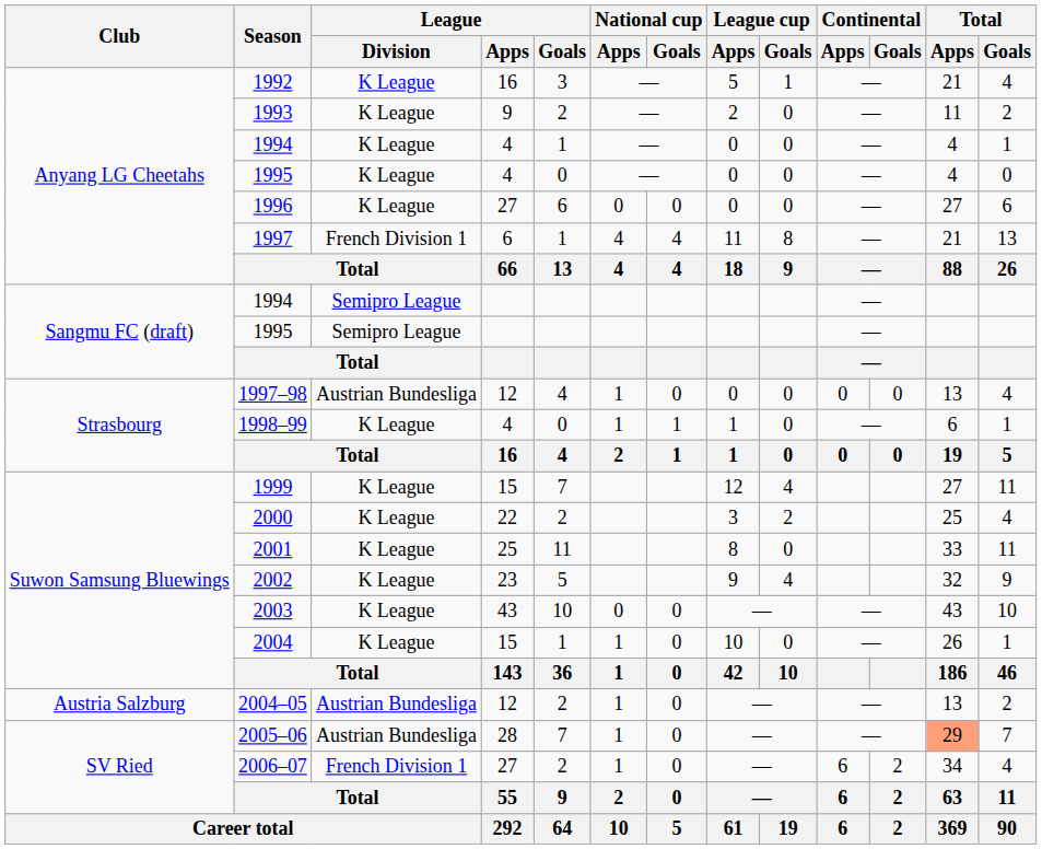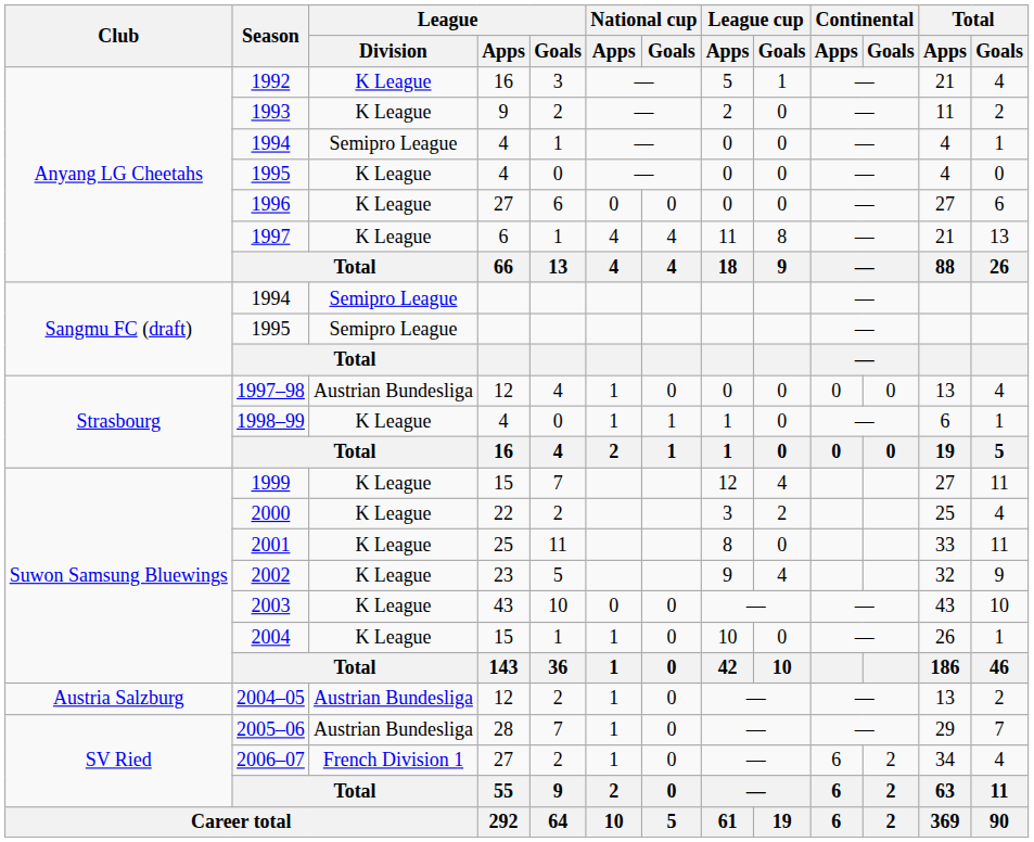 <table class="wikitable" style="text-align:center">
 <tr>
 <th rowspan=2>Club</th>
 <th rowspan=2>Season</th>
 <th colspan=3>League</th>
 <th colspan=2>National cup</th>
 <th colspan=2>League cup</th>
 <th colspan=2>Continental</th>
 <th colspan=2>Total</th>
 </tr>
 <tr>
 <th>Division</th>
 <th>Apps</th>
 <th>Goals</th>
 <th>Apps</th>
 <th>Goals</th>
 <th>Apps</th>
 <th>Goals</th>
 <th>Apps</th>
 <th>Goals</th>
 <th>Apps</th>
 <th>Goals</th>
 </tr>
 <tr>
 <td rowspan="7"><a href='#'>Anyang LG Cheetahs</a></td>
 <td><a href='#'>1992</a></td>
 <td><a href='#'>K League</a></td>
 <td>16</td>
 <td>3</td>
 <td colspan="2">—</td>
 <td>5</td>
 <td>1</td>
 <td colspan="2">—</td>
 <td>21</td>
 <td>4</td>
 </tr>
 <tr>
 <td><a href='#'>1993</a></td>
 <td>K League</td>
 <td>9</td>
 <td>2</td>
 <td colspan="2">—</td>
 <td>2</td>
 <td>0</td>
 <td colspan="2">—</td>
 <td>11</td>
 <td>2</td>
 </tr>
 <tr>
 <td><a href='#'>1994</a></td>
-<td>K League</td>
+<td>Semipro League</td>
 <td>4</td>
 <td>1</td>
 <td colspan="2">—</td>
 <td>0</td>
 <td>0</td>
 <td colspan="2">—</td>
 <td>4</td>
 <td>1</td>
 </tr>
 <tr>
 <td><a href='#'>1995</a></td>
 <td>K League</td>
 <td>4</td>
 <td>0</td>
 <td colspan="2">—</td>
 <td>0</td>
 <td>0</td>
 <td colspan="2">—</td>
 <td>4</td>
 <td>0</td>
 </tr>
 <tr>
 <td><a href='#'>1996</a></td>
 <td>K League</td>
 <td>27</td>
 <td>6</td>
 <td>0</td>
 <td>0</td>
 <td>0</td>
 <td>0</td>
 <td colspan="2">—</td>
 <td>27</td>
 <td>6</td>
 </tr>
 <tr>
 <td><a href='#'>1997</a></td>
-<td>French Division 1</td>
+<td>K League</td>
 <td>6</td>
 <td>1</td>
 <td>4</td>
 <td>4</td>
 <td>11</td>
 <td>8</td>
 <td colspan="2">—</td>
 <td>21</td>
 <td>13</td>
 </tr>
 <tr>
 <th colspan="2">Total</th>
 <th>66</th>
 <th>13</th>
 <th>4</th>
 <th>4</th>
 <th>18</th>
 <th>9</th>
 <th colspan="2">—</th>
 <th>88</th>
 <th>26</th>
 </tr>
 <tr>
 <td rowspan=3><a href='#'>Sangmu FC</a> (<a href='#'>draft</a>)</td>
 <td>1994</td>
 <td><a href='#'>Semipro League</a></td>
 <td></td>
 <td></td>
 <td></td>
 <td></td>
 <td></td>
 <td></td>
 <td colspan=2>—</td>
 <td></td>
 <td></td>
 </tr>
 <tr>
 <td>1995</td>
 <td>Semipro League</td>
 <td></td>
 <td></td>
 <td></td>
 <td></td>
 <td></td>
 <td></td>
 <td colspan=2>—</td>
 <td></td>
 <td></td>
 </tr>
 <tr>
 <th colspan=2>Total</th>
 <th></th>
 <th></th>
 <th></th>
 <th></th>
 <th></th>
 <th></th>
 <th colspan=2>—</th>
 <th></th>
 <th></th>
 </tr>
 <tr>
 <td rowspan="3"><a href='#'>Strasbourg</a></td>
 <td><a href='#'>1997–98</a></td>
 <td>Austrian Bundesliga</td>
 <td>12</td>
 <td>4</td>
 <td>1</td>
 <td>0</td>
 <td>0</td>
 <td>0</td>
 <td>0</td>
 <td>0</td>
 <td>13</td>
 <td>4</td>
 </tr>
 <tr>
 <td><a href='#'>1998–99</a></td>
 <td>K League</td>
 <td>4</td>
 <td>0</td>
 <td>1</td>
 <td>1</td>
 <td>1</td>
 <td>0</td>
 <td colspan="2">—</td>
 <td>6</td>
 <td>1</td>
 </tr>
 <tr>
 <th colspan="2">Total</th>
 <th>16</th>
 <th>4</th>
 <th>2</th>
 <th>1</th>
 <th>1</th>
 <th>0</th>
 <th>0</th>
 <th>0</th>
 <th>19</th>
 <th>5</th>
 </tr>
 <tr>
 <td rowspan="7"><a href='#'>Suwon Samsung Bluewings</a></td>
 <td><a href='#'>1999</a></td>
 <td>K League</td>
 <td>15</td>
 <td>7</td>
 <td></td>
 <td></td>
 <td>12</td>
 <td>4</td>
 <td></td>
 <td></td>
 <td>27</td>
 <td>11</td>
 </tr>
 <tr>
 <td><a href='#'>2000</a></td>
 <td>K League</td>
 <td>22</td>
 <td>2</td>
 <td></td>
 <td></td>
 <td>3</td>
 <td>2</td>
 <td></td>
 <td></td>
 <td>25</td>
 <td>4</td>
 </tr>
 <tr>
 <td><a href='#'>2001</a></td>
 <td>K League</td>
 <td>25</td>
 <td>11</td>
 <td></td>
 <td></td>
 <td>8</td>
 <td>0</td>
 <td></td>
 <td></td>
 <td>33</td>
 <td>11</td>
 </tr>
 <tr>
 <td><a href='#'>2002</a></td>
 <td>K League</td>
 <td>23</td>
 <td>5</td>
 <td></td>
 <td></td>
 <td>9</td>
 <td>4</td>
 <td></td>
 <td></td>
 <td>32</td>
 <td>9</td>
 </tr>
 <tr>
 <td><a href='#'>2003</a></td>
 <td>K League</td>
 <td>43</td>
 <td>10</td>
 <td>0</td>
 <td>0</td>
 <td colspan="2">—</td>
 <td colspan="2">—</td>
 <td>43</td>
 <td>10</td>
 </tr>
 <tr>
 <td><a href='#'>2004</a></td>
 <td>K League</td>
 <td>15</td>
 <td>1</td>
 <td>1</td>
 <td>0</td>
 <td>10</td>
 <td>0</td>
 <td colspan="2">—</td>
 <td>26</td>
 <td>1</td>
 </tr>
 <tr>
 <th colspan="2">Total</th>
 <th>143</th>
 <th>36</th>
 <th>1</th>
 <th>0</th>
 <th>42</th>
 <th>10</th>
 <th></th>
 <th></th>
 <th>186</th>
 <th>46</th>
 </tr>
 <tr>
 <td><a href='#'>Austria Salzburg</a></td>
 <td><a href='#'>2004–05</a></td>
 <td><a href='#'>Austrian Bundesliga</a></td>
 <td>12</td>
 <td>2</td>
 <td>1</td>
 <td>0</td>
 <td colspan="2">—</td>
 <td colspan="2">—</td>
 <td>13</td>
 <td>2</td>
 </tr>
 <tr>
 <td rowspan="3"><a href='#'>SV Ried</a></td>
 <td><a href='#'>2005–06</a></td>
 <td>Austrian Bundesliga</td>
 <td>28</td>
 <td>7</td>
 <td>1</td>
 <td>0</td>
 <td colspan="2">—</td>
 <td colspan="2">—</td>
-<td style="background: lightsalmon;">29</td>
+<td>29</td>
 <td>7</td>
 </tr>
 <tr>
 <td><a href='#'>2006–07</a></td>
 <td><a href='#'>French Division 1</a></td>
 <td>27</td>
 <td>2</td>
 <td>1</td>
 <td>0</td>
 <td colspan="2">—</td>
 <td>6</td>
 <td>2</td>
 <td>34</td>
 <td>4</td>
 </tr>
 <tr>
 <th colspan="2">Total</th>
 <th>55</th>
 <th>9</th>
 <th>2</th>
 <th>0</th>
 <th colspan="2">—</th>
 <th>6</th>
 <th>2</th>
 <th>63</th>
 <th>11</th>
 </tr>
 <tr>
 <th colspan="3">Career total</th>
 <th>292</th>
 <th>64</th>
 <th>10</th>
 <th>5</th>
 <th>61</th>
 <th>19</th>
 <th>6</th>
 <th>2</th>
 <th>369</th>
 <th>90</th>
 </tr>
 <tr>
 </tr>
 </table>
